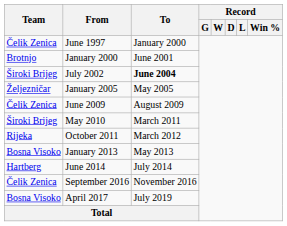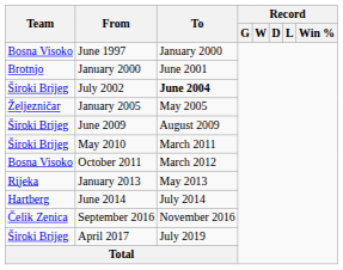 <table class="wikitable" style="text-align: center">
 <tr>
 <th rowspan="2">Team</th>
 <th rowspan="2">From</th>
 <th rowspan="2">To</th>
 <th colspan="9">Record</th>
 </tr>
 <tr>
 <th>G</th>
 <th>W</th>
 <th>D</th>
 <th>L</th>
 <th>Win %</th>
 </tr>
 <tr>
-<td align=left><a href='#'>Čelik Zenica</a></td>
+<td align=left><a href='#'>Bosna Visoko</a></td>
 <td align=left>June 1997</td>
 <td align=left>January 2000<br></td>
 </tr>
 <tr>
 <td align=left><a href='#'>Brotnjo</a></td>
 <td align=left>January 2000</td>
 <td align=left>June 2001<br></td>
 </tr>
 <tr>
 <td align=left><a href='#'>Široki Brijeg</a></td>
 <td align=left>July 2002</td>
 <td align=left><strong>June 2004<br></strong></td>
 </tr>
 <tr>
 <td align=left><a href='#'>Željezničar</a></td>
 <td align=left>January 2005</td>
 <td align=left>May 2005<br></td>
 </tr>
 <tr>
-<td align=left><a href='#'>Čelik Zenica</a></td>
+<td align=left><a href='#'>Široki Brijeg</a></td>
 <td align=left>June 2009</td>
 <td align=left>August 2009<br></td>
 </tr>
 <tr>
 <td align=left><a href='#'>Široki Brijeg</a></td>
 <td align=left>May 2010</td>
 <td align=left>March 2011<br></td>
 </tr>
 <tr>
-<td align=left><a href='#'>Rijeka</a></td>
+<td align=left><a href='#'>Bosna Visoko</a></td>
 <td align=left>October 2011</td>
 <td align=left>March 2012<br></td>
 </tr>
 <tr>
-<td align=left><a href='#'>Bosna Visoko</a></td>
+<td align=left><a href='#'>Rijeka</a></td>
 <td align=left>January 2013</td>
 <td align=left>May 2013<br></td>
 </tr>
 <tr>
 <td align=left><a href='#'>Hartberg</a></td>
 <td align=left>June 2014</td>
 <td align=left>July 2014<br></td>
 </tr>
 <tr>
 <td align=left><a href='#'>Čelik Zenica</a></td>
 <td align=left>September 2016</td>
 <td align=left>November 2016<br></td>
 </tr>
 <tr>
-<td align=left><a href='#'>Bosna Visoko</a></td>
+<td align=left><a href='#'>Široki Brijeg</a></td>
 <td align=left>April 2017</td>
 <td align=left>July 2019<br></td>
 </tr>
 <tr>
 <th colspan="3">Total<br></th>
 </tr>
 </table>
